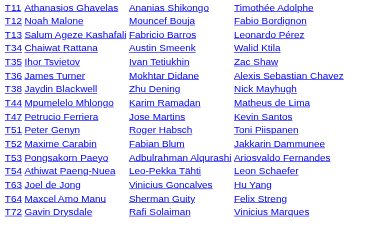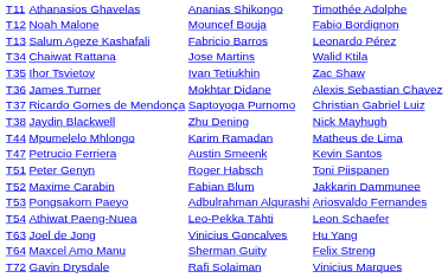 <table>
 <tr>
 <td><a href='#'>T11</a><br><small></small></td>
 <td><a href='#'>Athanasios Ghavelas</a><br></td>
 <td><a href='#'>Ananias Shikongo</a><br></td>
 <td><a href='#'>Timothée Adolphe</a><br></td>
 </tr>
 <tr>
 <td><a href='#'>T12</a><br><small></small></td>
 <td><a href='#'>Noah Malone</a><br></td>
 <td><a href='#'>Mouncef Bouja</a><br></td>
 <td><a href='#'>Fabio Bordignon</a><br></td>
 </tr>
 <tr>
 <td><a href='#'>T13</a><br><small></small></td>
 <td><a href='#'>Salum Ageze Kashafali</a><br></td>
 <td><a href='#'>Fabricio Barros</a><br></td>
 <td><a href='#'>Leonardo Pérez</a><br></td>
 </tr>
 <tr>
 <td><a href='#'>T34</a><br><small></small></td>
 <td><a href='#'>Chaiwat Rattana</a><br></td>
-<td><a href='#'>Austin Smeenk</a><br></td>
+<td><a href='#'>Jose Martins</a><br></td>
 <td><a href='#'>Walid Ktila</a><br></td>
 </tr>
 <tr>
 <td><a href='#'>T35</a><br><small></small></td>
 <td><a href='#'>Ihor Tsvietov</a><br></td>
 <td><a href='#'>Ivan Tetiukhin</a><br></td>
 <td><a href='#'>Zac Shaw</a><br></td>
 </tr>
 <tr>
 <td><a href='#'>T36</a><br><small></small></td>
 <td><a href='#'>James Turner</a><br></td>
 <td><a href='#'>Mokhtar Didane</a><br></td>
 <td><a href='#'>Alexis Sebastian Chavez</a><br></td>
+</tr>
+<tr>
+<td><a href='#'>T37</a><br><small></small></td>
+<td><a href='#'>Ricardo Gomes de Mendonça</a><br></td>
+<td><a href='#'>Saptoyoga Purnomo</a><br></td>
+<td><a href='#'>Christian Gabriel Luiz</a><br></td>
 </tr>
 <tr>
 <td><a href='#'>T38</a><br><small></small></td>
 <td><a href='#'>Jaydin Blackwell</a><br></td>
 <td><a href='#'>Zhu Dening</a><br></td>
 <td><a href='#'>Nick Mayhugh</a><br></td>
 </tr>
 <tr>
 <td><a href='#'>T44</a><br><small></small></td>
 <td><a href='#'>Mpumelelo Mhlongo</a><br></td>
 <td><a href='#'>Karim Ramadan</a><br></td>
 <td><a href='#'>Matheus de Lima</a><br></td>
 </tr>
 <tr>
 <td><a href='#'>T47</a><br><small></small></td>
 <td><a href='#'>Petrucio Ferriera</a><br></td>
-<td><a href='#'>Jose Martins</a><br></td>
+<td><a href='#'>Austin Smeenk</a><br></td>
 <td><a href='#'>Kevin Santos</a><br></td>
 </tr>
 <tr>
 <td><a href='#'>T51</a><br><small></small></td>
 <td><a href='#'>Peter Genyn</a><br></td>
 <td><a href='#'>Roger Habsch</a><br></td>
 <td><a href='#'>Toni Piispanen</a><br></td>
 </tr>
 <tr>
 <td><a href='#'>T52</a><br><small></small></td>
 <td><a href='#'>Maxime Carabin</a><br></td>
 <td><a href='#'>Fabian Blum</a><br></td>
 <td><a href='#'>Jakkarin Dammunee</a><br></td>
 </tr>
 <tr>
 <td><a href='#'>T53</a><br><small></small></td>
 <td><a href='#'>Pongsakorn Paeyo</a><br></td>
 <td><a href='#'>Adbulrahman Alqurashi</a><br></td>
 <td><a href='#'>Ariosvaldo Fernandes</a><br></td>
 </tr>
 <tr>
 <td><a href='#'>T54</a><br><small></small></td>
 <td><a href='#'>Athiwat Paeng-Nuea</a><br></td>
 <td><a href='#'>Leo-Pekka Tähti</a><br></td>
 <td><a href='#'>Leon Schaefer</a><br></td>
 </tr>
 <tr>
 <td><a href='#'>T63</a><br><small></small></td>
 <td><a href='#'>Joel de Jong</a><br></td>
 <td><a href='#'>Vinicius Goncalves</a><br></td>
 <td><a href='#'>Hu Yang</a><br></td>
 </tr>
 <tr>
 <td><a href='#'>T64</a><br><small></small></td>
 <td><a href='#'>Maxcel Amo Manu</a><br></td>
 <td><a href='#'>Sherman Guity</a><br></td>
 <td><a href='#'>Felix Streng</a><br></td>
 </tr>
 <tr>
 <td><a href='#'>T72</a><br><small></small></td>
 <td><a href='#'>Gavin Drysdale</a><br></td>
 <td><a href='#'>Rafi Solaiman</a><br></td>
 <td><a href='#'>Vinicius Marques</a><br></td>
 </tr>
 </table>
